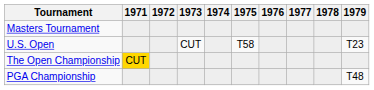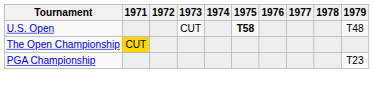 <table class="wikitable" style="font-size:95%;text-align:center;">
 <tr>
 <th>Tournament</th>
 <th>1971</th>
 <th>1972</th>
 <th>1973</th>
 <th>1974</th>
 <th>1975</th>
 <th>1976</th>
 <th>1977</th>
 <th>1978</th>
 <th>1979</th>
 </tr>
 <tr>
-<td align=left><a href='#'>Masters Tournament</a></td>
-<td style="background:#eeeeee;"></td>
-<td style="background:#eeeeee;"></td>
-<td style="background:#eeeeee;"></td>
-<td style="background:#eeeeee;"></td>
-<td style="background:#eeeeee;"></td>
-<td style="background:#eeeeee;"></td>
-<td style="background:#eeeeee;"></td>
-<td style="background:#eeeeee;"></td>
-<td style="background:#eeeeee;"></td>
-</tr>
-<tr>
 <td align=left><a href='#'>U.S. Open</a></td>
 <td style="background:#eeeeee;"></td>
 <td style="background:#eeeeee;"></td>
 <td>CUT</td>
 <td style="background:#eeeeee;"></td>
-<td>T58</td>
+<td><strong>T58</strong></td>
 <td style="background:#eeeeee;"></td>
 <td style="background:#eeeeee;"></td>
 <td style="background:#eeeeee;"></td>
-<td>T23</td>
+<td>T48</td>
 </tr>
 <tr>
 <td align=left><a href='#'>The Open Championship</a></td>
 <td style="background: gold;">CUT</td>
 <td style="background:#eeeeee;"></td>
 <td style="background:#eeeeee;"></td>
 <td style="background:#eeeeee;"></td>
 <td style="background:#eeeeee;"></td>
 <td style="background:#eeeeee;"></td>
 <td style="background:#eeeeee;"></td>
 <td style="background:#eeeeee;"></td>
 <td style="background:#eeeeee;"></td>
 </tr>
 <tr>
 <td align=left><a href='#'>PGA Championship</a></td>
 <td style="background:#eeeeee;"></td>
 <td style="background:#eeeeee;"></td>
 <td style="background:#eeeeee;"></td>
 <td style="background:#eeeeee;"></td>
 <td style="background:#eeeeee;"></td>
 <td style="background:#eeeeee;"></td>
 <td style="background:#eeeeee;"></td>
 <td style="background:#eeeeee;"></td>
-<td>T48</td>
+<td>T23</td>
 </tr>
 </table>
